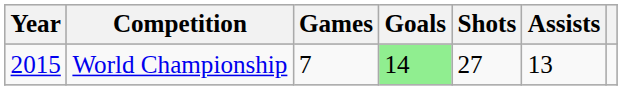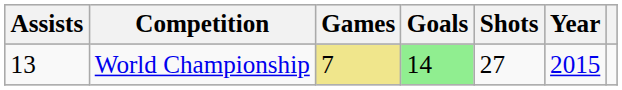 <table class="wikitable">
 <tr>
-<th>Year</th>
+<th>Assists</th>
 <th>Competition</th>
 <th>Games</th>
 <th>Goals</th>
 <th>Shots</th>
-<th>Assists</th>
+<th>Year</th>
 <th></th>
 </tr>
 <tr>
-<td><a href='#'>2015</a></td>
+<td>13</td>
 <td><a href='#'>World Championship</a></td>
-<td>7</td>
+<td style="background: khaki;">7</td>
 <td style="background: lightgreen;">14</td>
 <td>27</td>
-<td>13</td>
+<td><a href='#'>2015</a></td>
 <td></td>
 </tr>
 </table>
